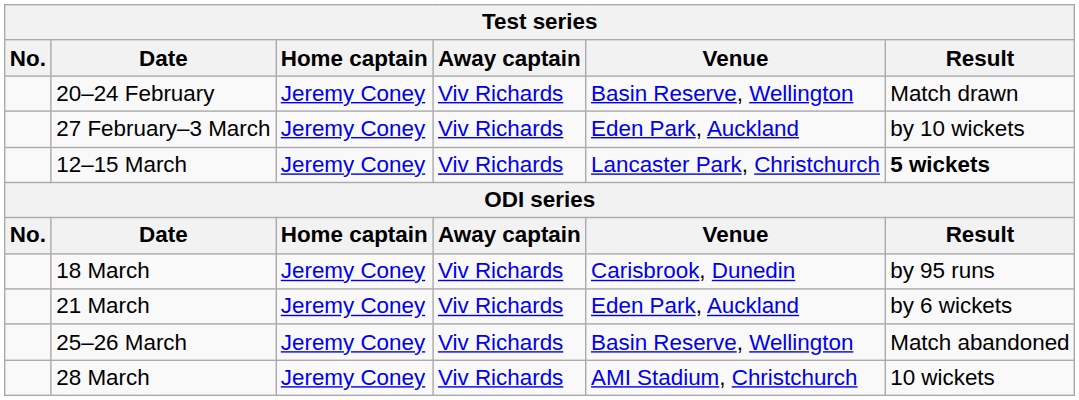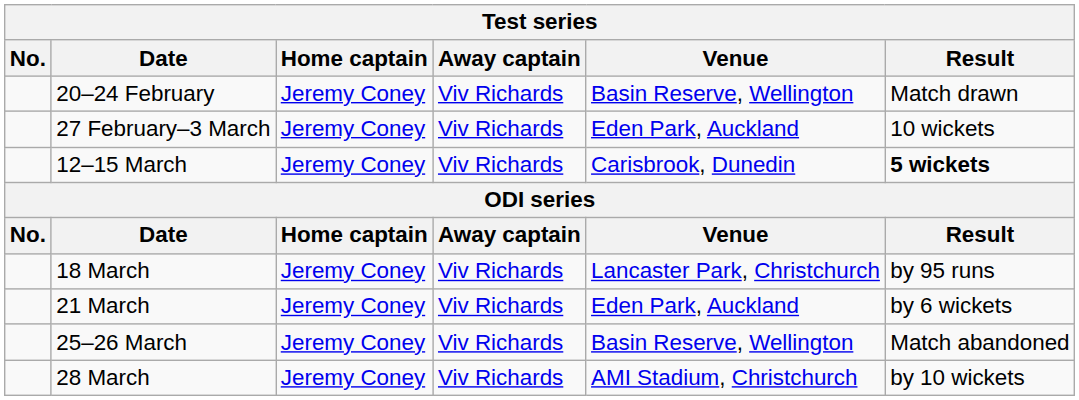 <table class="wikitable">
 <tr>
 <th colspan="9">Test series</th>
 </tr>
 <tr>
 <th>No.</th>
 <th>Date</th>
 <th>Home captain</th>
 <th>Away captain</th>
 <th>Venue</th>
 <th>Result</th>
 </tr>
 <tr>
 <td></td>
 <td>20–24 February</td>
 <td><a href='#'>Jeremy Coney</a></td>
 <td><a href='#'>Viv Richards</a></td>
 <td><a href='#'>Basin Reserve</a>, <a href='#'>Wellington</a></td>
 <td>Match drawn</td>
 </tr>
 <tr>
 <td></td>
 <td>27 February–3 March</td>
 <td><a href='#'>Jeremy Coney</a></td>
 <td><a href='#'>Viv Richards</a></td>
 <td><a href='#'>Eden Park</a>, <a href='#'>Auckland</a></td>
-<td> by 10 wickets</td>
+<td> 10 wickets</td>
 </tr>
 <tr>
 <td></td>
 <td>12–15 March</td>
 <td><a href='#'>Jeremy Coney</a></td>
 <td><a href='#'>Viv Richards</a></td>
-<td><a href='#'>Lancaster Park</a>, <a href='#'>Christchurch</a></td>
+<td><a href='#'>Carisbrook</a>, <a href='#'>Dunedin</a></td>
 <td><strong> 5 wickets</strong></td>
 </tr>
 <tr>
 <th colspan="9">ODI series</th>
 </tr>
 <tr>
 <th>No.</th>
 <th>Date</th>
 <th>Home captain</th>
 <th>Away captain</th>
 <th>Venue</th>
 <th>Result</th>
 </tr>
 <tr>
 <td></td>
 <td>18 March</td>
 <td><a href='#'>Jeremy Coney</a></td>
 <td><a href='#'>Viv Richards</a></td>
-<td><a href='#'>Carisbrook</a>, <a href='#'>Dunedin</a></td>
+<td><a href='#'>Lancaster Park</a>, <a href='#'>Christchurch</a></td>
 <td> by 95 runs</td>
 </tr>
 <tr>
 <td></td>
 <td>21 March</td>
 <td><a href='#'>Jeremy Coney</a></td>
 <td><a href='#'>Viv Richards</a></td>
 <td><a href='#'>Eden Park</a>, <a href='#'>Auckland</a></td>
 <td> by 6 wickets</td>
 </tr>
 <tr>
 <td></td>
 <td>25–26 March</td>
 <td><a href='#'>Jeremy Coney</a></td>
 <td><a href='#'>Viv Richards</a></td>
 <td><a href='#'>Basin Reserve</a>, <a href='#'>Wellington</a></td>
 <td>Match abandoned</td>
 </tr>
 <tr>
 <td></td>
 <td>28 March</td>
 <td><a href='#'>Jeremy Coney</a></td>
 <td><a href='#'>Viv Richards</a></td>
 <td><a href='#'>AMI Stadium</a>, <a href='#'>Christchurch</a></td>
-<td> 10 wickets</td>
+<td> by 10 wickets</td>
 </tr>
 </table>
